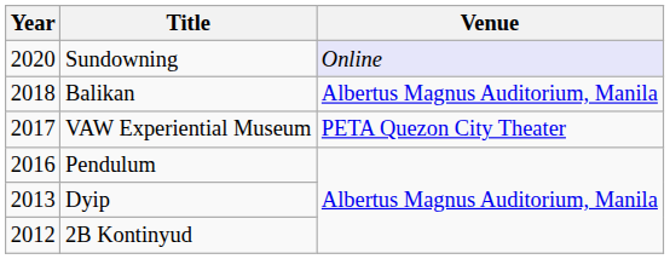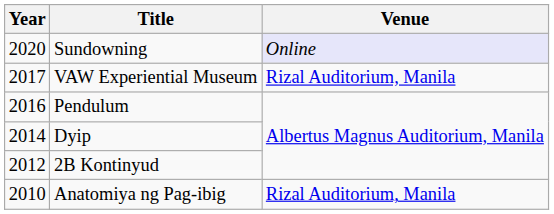 <table class="wikitable">
 <tr>
 <th>Year</th>
 <th>Title</th>
 <th>Venue</th>
 </tr>
 <tr>
 <td>2020</td>
 <td>Sundowning</td>
 <td style="background: lavender;"><em>Online</em></td>
 </tr>
 <tr>
-<td>2018</td>
-<td>Balikan</td>
-<td><a href='#'>Albertus Magnus Auditorium, Manila</a></td>
-</tr>
-<tr>
 <td>2017</td>
 <td>VAW Experiential Museum</td>
-<td><a href='#'>PETA Quezon City Theater</a></td>
+<td><a href='#'>Rizal Auditorium, Manila</a></td>
 </tr>
 <tr>
 <td>2016</td>
 <td>Pendulum</td>
 <td rowspan=3><a href='#'>Albertus Magnus Auditorium, Manila</a></td>
 </tr>
 <tr>
-<td>2013</td>
+<td>2014</td>
 <td>Dyip</td>
 </tr>
 <tr>
 <td>2012</td>
 <td>2B Kontinyud</td>
 </tr>
+<tr>
+<td>2010</td>
+<td>Anatomiya ng Pag-ibig</td>
+<td><a href='#'>Rizal Auditorium, Manila</a></td>
+</tr>
 </table>
